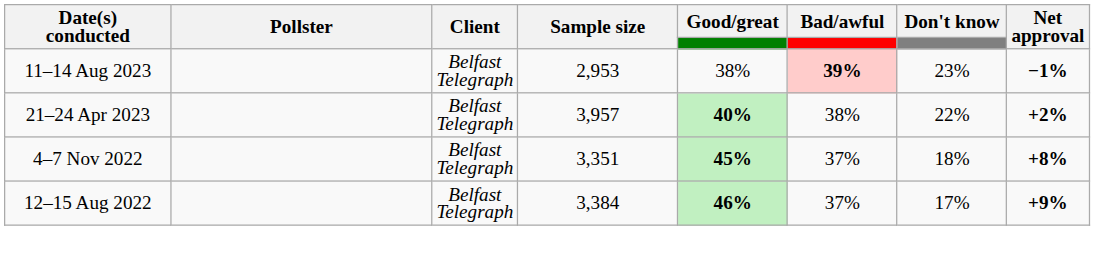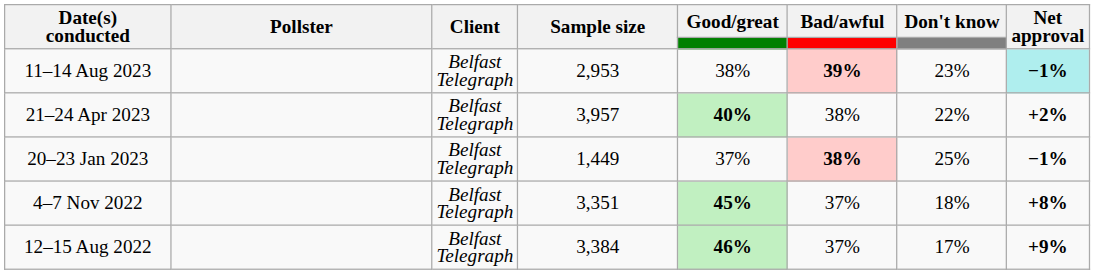 <table class="wikitable collapsible sortable tpl-blanktable" style="text-align:center; font-size:95%; line-height:14px;">
 <tr>
 <th style="width:125px;" rowspan="2">Date(s)<br>conducted</th>
 <th style="width:200px;" rowspan="2">Pollster</th>
 <th style="width:60px;" rowspan="2">Client</th>
 <th style="width:120px;" rowspan="2">Sample size</th>
 <th class="unsortable" style="width:80px;">Good/great</th>
 <th class="unsortable" style="width: 80px;">Bad/awful</th>
 <th class="unsortable" style="width:80px;">Don't know</th>
 <th class="unsortable" style="width:20px;" rowspan="2">Net approval</th>
 </tr>
 <tr>
 <th class="unsortable" style="background:green; width:60px;"></th>
 <th class="unsortable" style="background:red; width:60px;"></th>
 <th class="unsortable" style="background:grey; width:60px;"></th>
 </tr>
 <tr>
 <td>11–14 Aug 2023</td>
 <td></td>
 <td><em>Belfast Telegraph</em></td>
 <td>2,953</td>
 <td>38%</td>
 <td style="background:#ffcccb"><strong>39%</strong></td>
 <td>23%</td>
-<td><strong>−1%</strong></td>
+<td style="background: paleturquoise;"><strong>−1%</strong></td>
 </tr>
 <tr>
 <td>21–24 Apr 2023</td>
 <td></td>
 <td><em>Belfast Telegraph</em></td>
 <td>3,957</td>
 <td style="background:#C1F0C1"><strong>40%</strong></td>
 <td>38%</td>
 <td>22%</td>
 <td><strong>+2%</strong></td>
+</tr>
+<tr>
+<td>20–23 Jan 2023</td>
+<td></td>
+<td><em>Belfast Telegraph</em></td>
+<td>1,449</td>
+<td>37%</td>
+<td style="background:#ffcccb"><strong>38%</strong></td>
+<td>25%</td>
+<td><strong>−1%</strong></td>
 </tr>
 <tr>
 <td>4–7 Nov 2022</td>
 <td></td>
 <td><em>Belfast Telegraph</em></td>
 <td>3,351</td>
 <td style="background:#C1F0C1"><strong>45%</strong></td>
 <td>37%</td>
 <td>18%</td>
 <td><strong>+8%</strong></td>
 </tr>
 <tr>
 <td>12–15 Aug 2022</td>
 <td></td>
 <td><em>Belfast Telegraph</em></td>
 <td>3,384</td>
 <td style="background:#C1F0C1"><strong>46%</strong></td>
 <td>37%</td>
 <td>17%</td>
 <td><strong>+9%</strong></td>
 </tr>
 </table>
